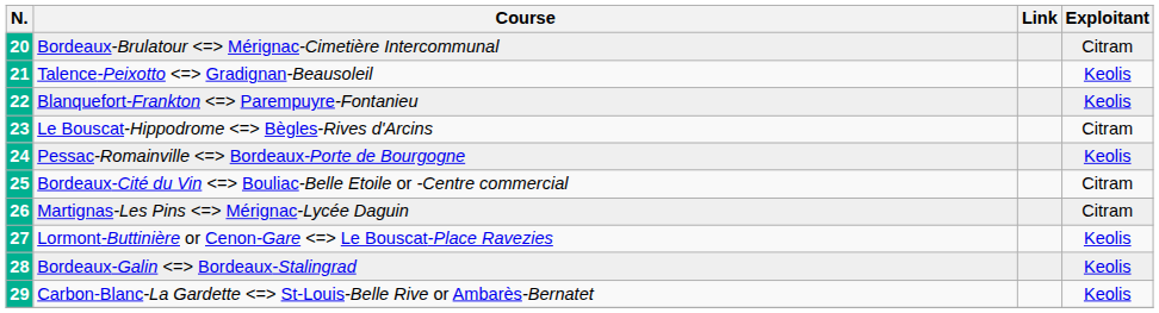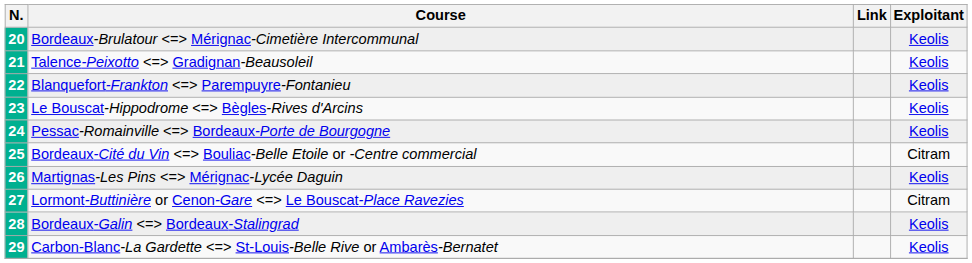 <table class="wikitable" style="margin:0.5em auto">
 <tr>
 <th style="width:5px;">N.</th>
 <th style="width:900px;">Course</th>
 <th style="width:5px;">Link</th>
 <th style="width:75px;">Exploitant</th>
 </tr>
 <tr style="background:#EFEFEF">
 <td style="background:#00B090; text-align:center; color:white;"><strong>20</strong></td>
 <td><a href='#'>Bordeaux</a><em>-Brulatour</em> <=> <a href='#'>Mérignac</a><em>-Cimetière Intercommunal</em></td>
 <td></td>
-<td style="text-align:center;">Citram</td>
+<td style="text-align:center;"><a href='#'>Keolis</a></td>
 </tr>
 <tr>
 <td style="background:#00B090; text-align:center; color:white;"><strong>21</strong></td>
 <td><a href='#'>Talence<em>-Peixotto</em></a> <=> <a href='#'>Gradignan</a><em>-Beausoleil</em></td>
 <td></td>
 <td style="text-align:center;"><a href='#'>Keolis</a></td>
 </tr>
 <tr style="background:#EFEFEF">
 <td style="background:#00B090; text-align:center; color:white;"><strong>22</strong></td>
 <td><a href='#'>Blanquefort<em>-Frankton</em></a> <=> <a href='#'>Parempuyre</a><em>-Fontanieu</em></td>
 <td></td>
 <td style="text-align:center;"><a href='#'>Keolis</a></td>
 </tr>
 <tr>
 <td style="background:#00B090; text-align:center; color:white;"><strong>23</strong></td>
 <td><a href='#'>Le Bouscat</a><em>-Hippodrome</em> <=> <a href='#'>Bègles</a><em>-Rives d'Arcins</em></td>
 <td></td>
-<td style="text-align:center;">Citram</td>
+<td style="text-align:center;"><a href='#'>Keolis</a></td>
 </tr>
 <tr style="background:#EFEFEF">
 <td style="background:#00B090; text-align:center; color:white;"><strong>24</strong></td>
 <td><a href='#'>Pessac</a><em>-Romainville</em> <=> <a href='#'>Bordeaux<em>-Porte de Bourgogne</em></a></td>
 <td></td>
 <td style="text-align:center;"><a href='#'>Keolis</a></td>
 </tr>
 <tr>
 <td style="background:#00B090; text-align:center; color:white;"><strong>25</strong></td>
 <td><a href='#'>Bordeaux<em>-Cité du Vin</em></a> <=> <a href='#'>Bouliac</a><em>-Belle Etoile</em> or <em>-Centre commercial</em></td>
 <td></td>
 <td style="text-align:center;">Citram</td>
 </tr>
 <tr style="background:#EFEFEF">
 <td style="background:#00B090; text-align:center; color:white;"><strong>26</strong></td>
 <td><a href='#'>Martignas</a><em>-Les Pins</em> <=> <a href='#'>Mérignac</a><em>-Lycée Daguin</em></td>
 <td></td>
-<td style="text-align:center;">Citram</td>
+<td style="text-align:center;"><a href='#'>Keolis</a></td>
 </tr>
 <tr>
 <td style="background:#00B090; text-align:center; color:white;"><strong>27</strong></td>
 <td><a href='#'>Lormont<em>-Buttinière</em></a> or <a href='#'>Cenon<em>-Gare</em></a> <=> <a href='#'>Le Bouscat<em>-Place Ravezies</em></a></td>
 <td></td>
-<td style="text-align:center;"><a href='#'>Keolis</a></td>
+<td style="text-align:center;">Citram</td>
 </tr>
 <tr style="background:#EFEFEF">
 <td style="background:#00B090; text-align:center; color:white;"><strong>28</strong></td>
 <td><a href='#'>Bordeaux<em>-Galin</em></a> <=> <a href='#'>Bordeaux<em>-Stalingrad</em></a></td>
 <td></td>
 <td style="text-align:center;"><a href='#'>Keolis</a></td>
 </tr>
 <tr>
 <td style="background:#00B090; text-align:center; color:white;"><strong>29</strong></td>
 <td><a href='#'>Carbon-Blanc</a><em>-La Gardette</em> <=> <a href='#'>St-Louis</a><em>-Belle Rive</em> or <a href='#'>Ambarès</a><em>-Bernatet</em></td>
 <td></td>
 <td style="text-align:center;"><a href='#'>Keolis</a></td>
 </tr>
 <tr style="background:#EFEFEF">
 </tr>
 </table>
